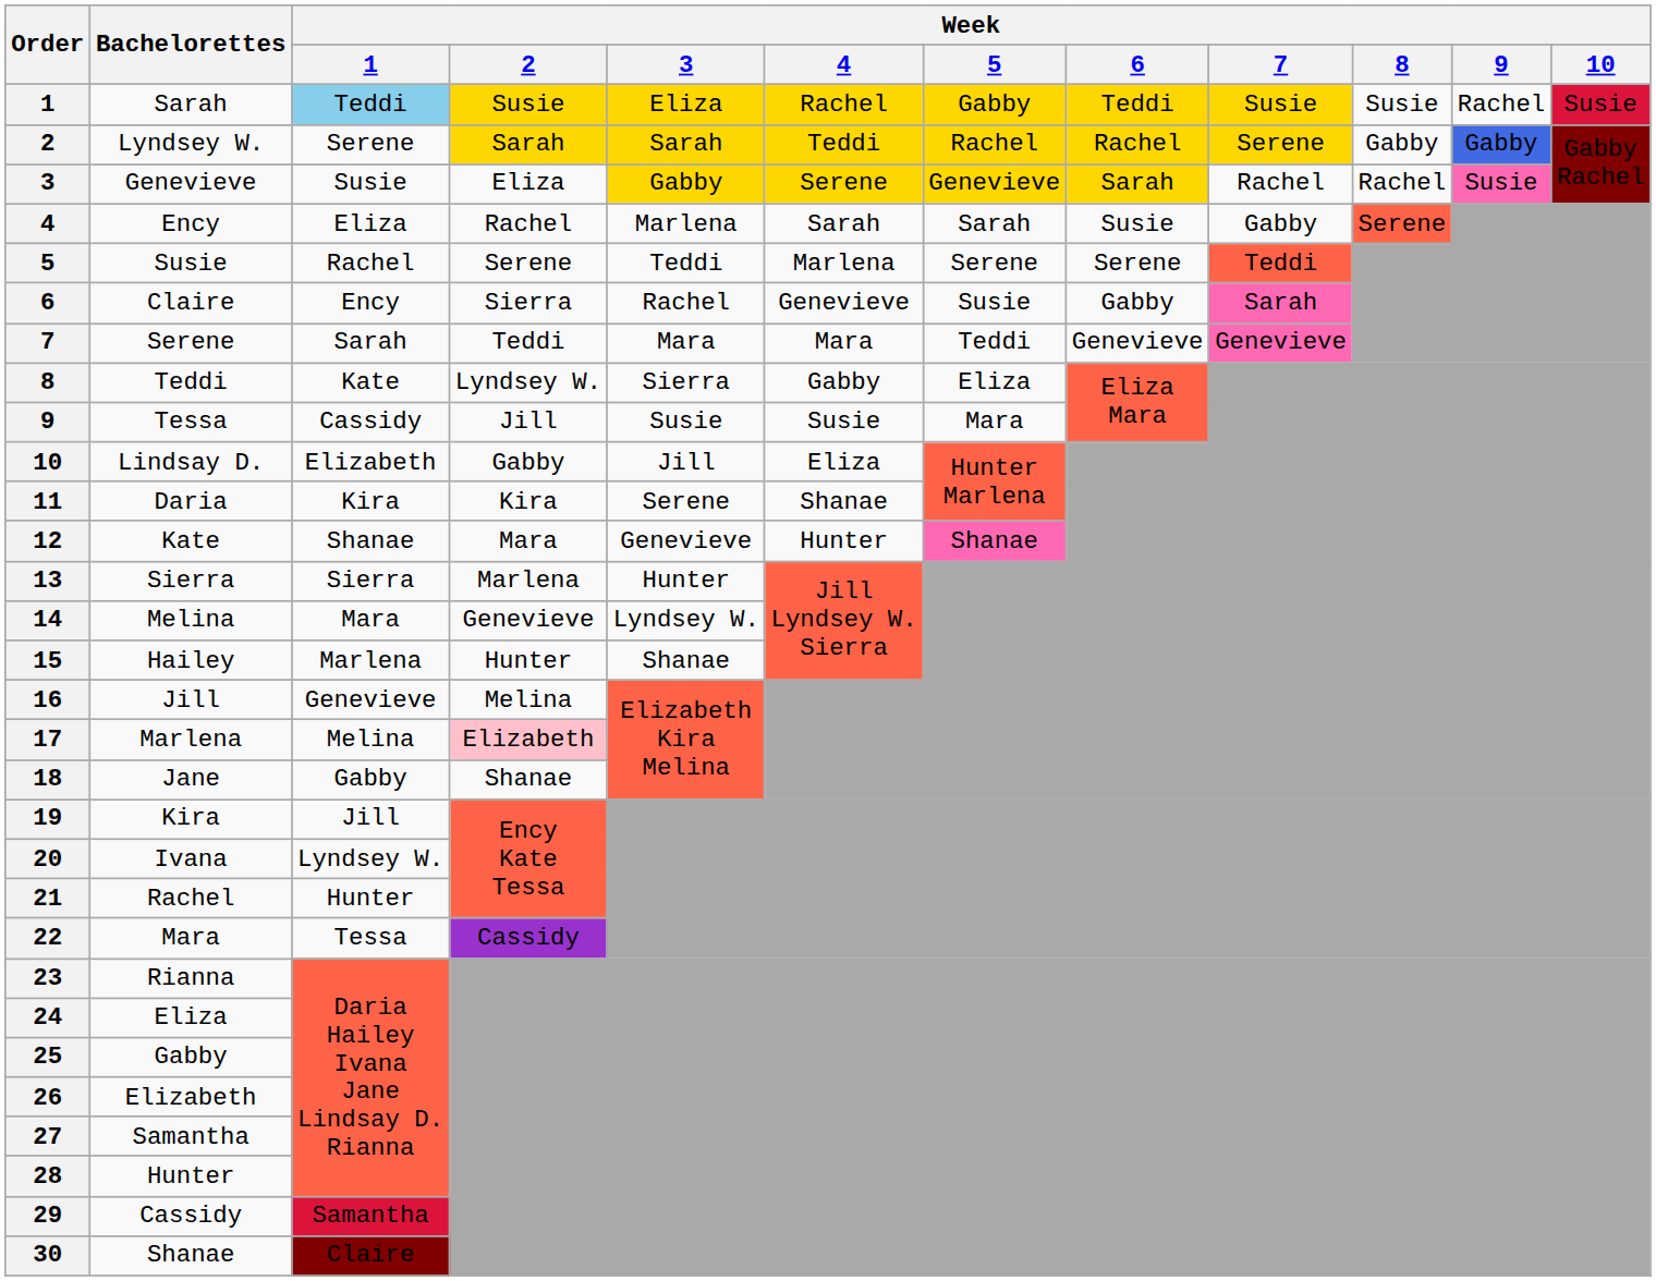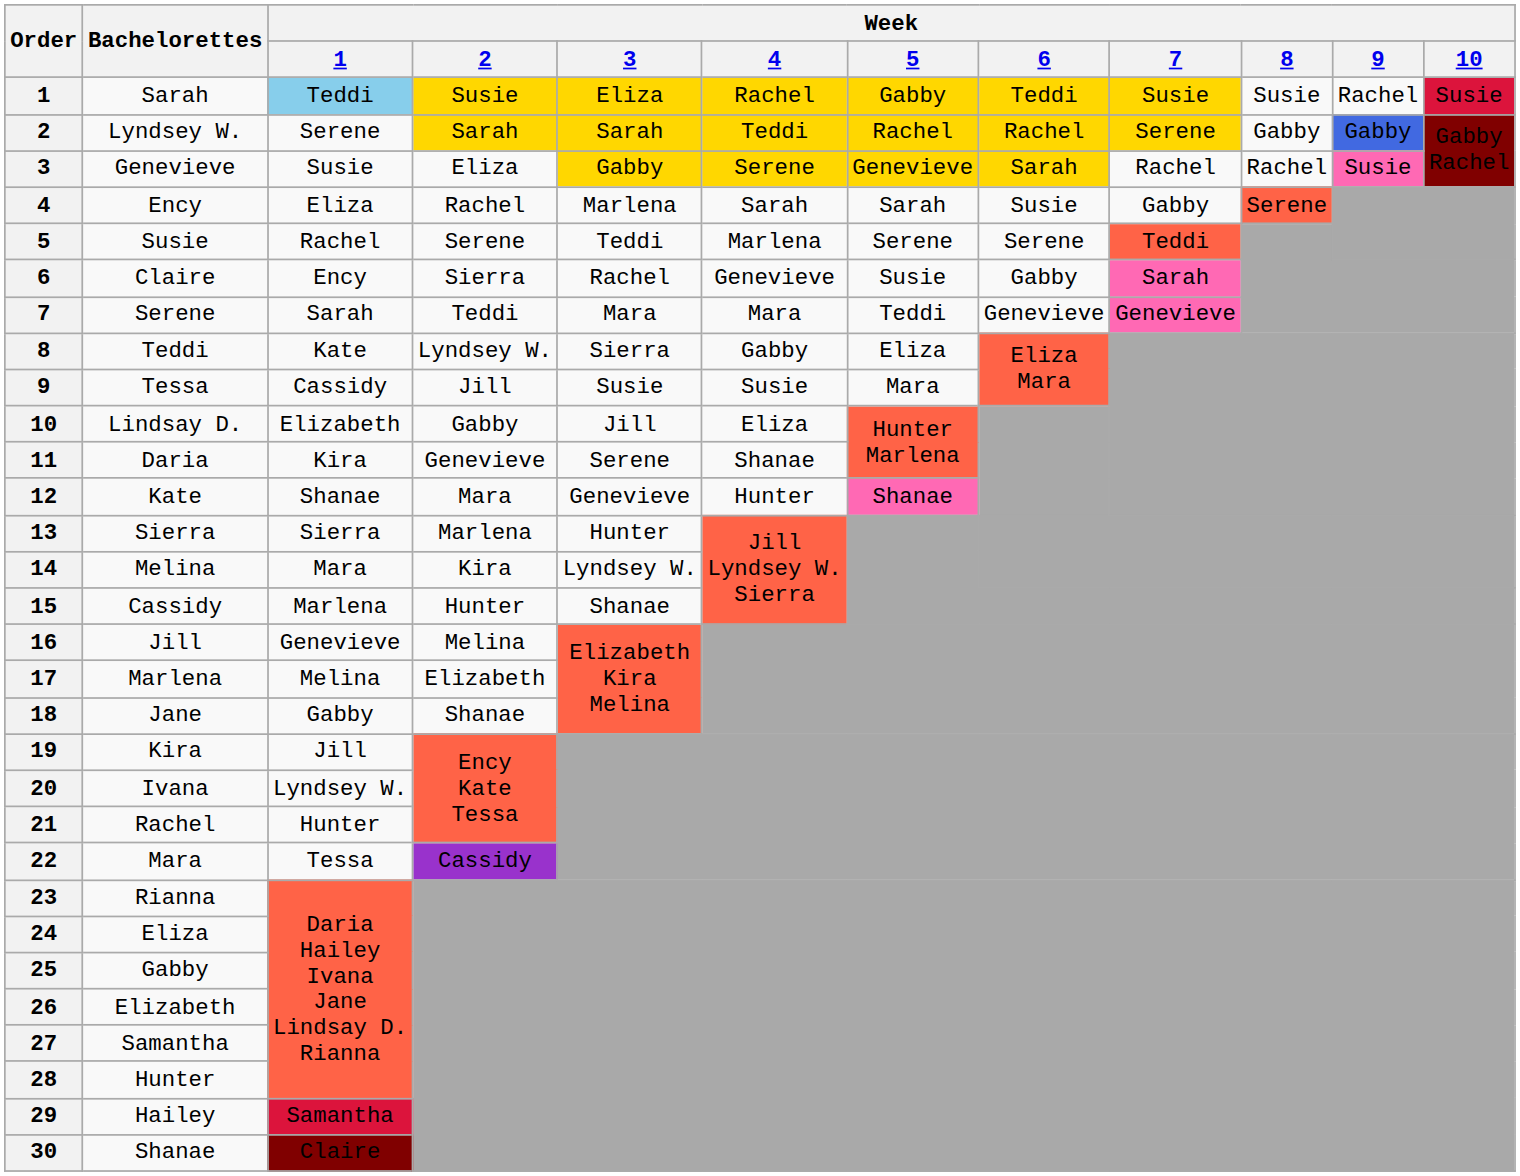 <table class="wikitable nowrap" style="text-align:center">
 <tr>
 <th rowspan="2">Order</th>
 <th rowspan="2">Bachelorettes</th>
 <th colspan="10">Week</th>
 </tr>
 <tr>
 <th><a href='#'>1</a></th>
 <th><a href='#'>2</a></th>
 <th><a href='#'>3</a></th>
 <th><a href='#'>4</a></th>
 <th><a href='#'>5</a></th>
 <th><a href='#'>6</a></th>
 <th><a href='#'>7</a></th>
 <th><a href='#'>8</a></th>
 <th><a href='#'>9</a></th>
 <th><a href='#'>10</a></th>
 </tr>
 <tr>
 <th>1</th>
 <td>Sarah</td>
 <td style="background:skyblue">Teddi</td>
 <td bgcolor="gold">Susie</td>
 <td bgcolor="gold">Eliza</td>
 <td bgcolor="gold">Rachel</td>
 <td bgcolor="gold">Gabby</td>
 <td bgcolor="gold">Teddi</td>
 <td bgcolor="gold">Susie</td>
 <td>Susie</td>
 <td>Rachel</td>
 <td bgcolor="crimson"><span>Susie</span></td>
 </tr>
 <tr>
 <th>2</th>
 <td>Lyndsey W.</td>
 <td>Serene</td>
 <td bgcolor="gold">Sarah</td>
 <td bgcolor="gold">Sarah</td>
 <td bgcolor="gold">Teddi</td>
 <td bgcolor="gold">Rachel</td>
 <td bgcolor="gold">Rachel</td>
 <td bgcolor="gold">Serene</td>
 <td>Gabby</td>
 <td bgcolor="royalblue"><span>Gabby</span></td>
 <td rowspan="2" bgcolor="maroon"><span>Gabby<br>Rachel</span></td>
 </tr>
 <tr>
 <th>3</th>
 <td>Genevieve</td>
 <td>Susie</td>
 <td>Eliza</td>
 <td bgcolor="gold">Gabby</td>
 <td bgcolor="gold">Serene</td>
 <td bgcolor="gold">Genevieve</td>
 <td bgcolor="gold">Sarah</td>
 <td>Rachel</td>
 <td>Rachel</td>
 <td bgcolor="hotpink">Susie</td>
 </tr>
 <tr>
 <th>4</th>
 <td>Ency</td>
 <td>Eliza</td>
 <td>Rachel</td>
 <td>Marlena</td>
 <td>Sarah</td>
 <td>Sarah</td>
 <td>Susie</td>
 <td>Gabby</td>
 <td bgcolor="tomato">Serene</td>
 <td colspan="2" rowspan="2" bgcolor="darkgray"></td>
 </tr>
 <tr>
 <th>5</th>
 <td>Susie</td>
 <td>Rachel</td>
 <td>Serene</td>
 <td>Teddi</td>
 <td>Marlena</td>
 <td>Serene</td>
 <td>Serene</td>
 <td bgcolor="tomato">Teddi</td>
 <td colspan="3" rowspan="3" bgcolor="darkgray"></td>
 </tr>
 <tr>
 <th>6</th>
 <td>Claire</td>
 <td>Ency</td>
 <td>Sierra</td>
 <td>Rachel</td>
 <td>Genevieve</td>
 <td>Susie</td>
 <td>Gabby</td>
 <td bgcolor="hotpink">Sarah</td>
 </tr>
 <tr>
 <th>7</th>
 <td>Serene</td>
 <td>Sarah</td>
 <td>Teddi</td>
 <td>Mara</td>
 <td>Mara</td>
 <td>Teddi</td>
 <td>Genevieve</td>
 <td bgcolor="hotpink">Genevieve</td>
 </tr>
 <tr>
 <th>8</th>
 <td>Teddi</td>
 <td>Kate</td>
 <td>Lyndsey W.</td>
 <td>Sierra</td>
 <td>Gabby</td>
 <td>Eliza</td>
 <td rowspan="2" bgcolor="tomato">Eliza<br>Mara</td>
 <td colspan="4" rowspan="5" bgcolor="darkgray"></td>
 </tr>
 <tr>
 <th>9</th>
 <td>Tessa</td>
 <td>Cassidy</td>
 <td>Jill</td>
 <td>Susie</td>
 <td>Susie</td>
 <td>Mara</td>
 </tr>
 <tr>
 <th>10</th>
 <td>Lindsay D.</td>
 <td>Elizabeth</td>
 <td>Gabby</td>
 <td>Jill</td>
 <td>Eliza</td>
 <td rowspan="2" bgcolor="tomato">Hunter<br>Marlena</td>
 <td colspan="5" rowspan="5" bgcolor="darkgray"></td>
 </tr>
 <tr>
 <th>11</th>
 <td>Daria</td>
 <td>Kira</td>
-<td>Kira</td>
+<td>Genevieve</td>
 <td>Serene</td>
 <td>Shanae</td>
 </tr>
 <tr>
 <th>12</th>
 <td>Kate</td>
 <td>Shanae</td>
 <td>Mara</td>
 <td>Genevieve</td>
 <td>Hunter</td>
 <td bgcolor="hotpink">Shanae</td>
 </tr>
 <tr>
 <th>13</th>
 <td>Sierra</td>
 <td>Sierra</td>
 <td>Marlena</td>
 <td>Hunter</td>
 <td rowspan="3" bgcolor="tomato">Jill<br>Lyndsey W.<br>Sierra</td>
 <td rowspan="3" colspan="6" bgcolor="darkgray"></td>
 </tr>
 <tr>
 <th>14</th>
 <td>Melina</td>
 <td>Mara</td>
-<td>Genevieve</td>
+<td>Kira</td>
 <td>Lyndsey W.</td>
 </tr>
 <tr>
 <th>15</th>
-<td>Hailey</td>
+<td>Cassidy</td>
 <td>Marlena</td>
 <td>Hunter</td>
 <td>Shanae</td>
 </tr>
 <tr>
 <th>16</th>
 <td>Jill</td>
 <td>Genevieve</td>
 <td>Melina</td>
 <td rowspan="3" bgcolor="tomato">Elizabeth<br>Kira<br>Melina</td>
 <td rowspan="3" colspan="7" bgcolor="darkgray"></td>
 </tr>
 <tr>
 <th>17</th>
 <td>Marlena</td>
 <td>Melina</td>
-<td style="background: pink;">Elizabeth</td>
+<td>Elizabeth</td>
 </tr>
 <tr>
 <th>18</th>
 <td>Jane</td>
 <td>Gabby</td>
 <td>Shanae</td>
 </tr>
 <tr>
 <th>19</th>
 <td>Kira</td>
 <td>Jill</td>
 <td rowspan="3" bgcolor="tomato">Ency<br>Kate<br>Tessa</td>
 <td rowspan="4" colspan="8" bgcolor="darkgray"></td>
 </tr>
 <tr>
 <th>20</th>
 <td>Ivana</td>
 <td>Lyndsey W.</td>
 </tr>
 <tr>
 <th>21</th>
 <td>Rachel</td>
 <td>Hunter</td>
 </tr>
 <tr>
 <th>22</th>
 <td>Mara</td>
 <td>Tessa</td>
 <td bgcolor="darkorchid"><span>Cassidy</span></td>
 </tr>
 <tr>
 <th>23</th>
 <td>Rianna</td>
 <td rowspan="6" bgcolor="tomato">Daria<br>Hailey<br>Ivana<br>Jane<br>Lindsay D.<br>Rianna</td>
 <td rowspan="8" colspan="9" bgcolor="darkgray"></td>
 </tr>
 <tr>
 <th>24</th>
 <td>Eliza</td>
 </tr>
 <tr>
 <th>25</th>
 <td>Gabby</td>
 </tr>
 <tr>
 <th>26</th>
 <td>Elizabeth</td>
 </tr>
 <tr>
 <th>27</th>
 <td>Samantha</td>
 </tr>
 <tr>
 <th>28</th>
 <td>Hunter</td>
 </tr>
 <tr>
 <th>29</th>
-<td>Cassidy</td>
+<td>Hailey</td>
 <td bgcolor="crimson"><span> Samantha</span></td>
 </tr>
 <tr>
 <th>30</th>
 <td>Shanae</td>
 <td bgcolor="maroon"><span>Claire</span></td>
 </tr>
 </table>
